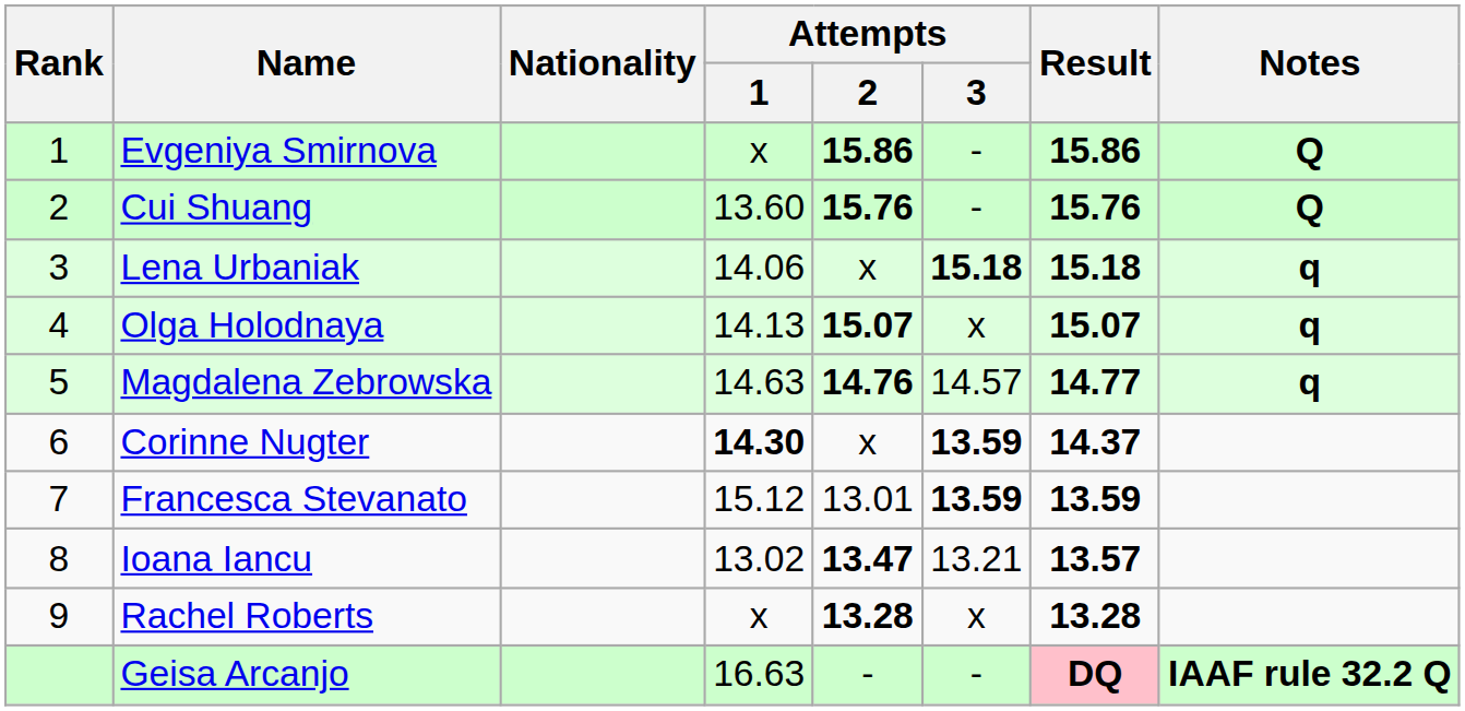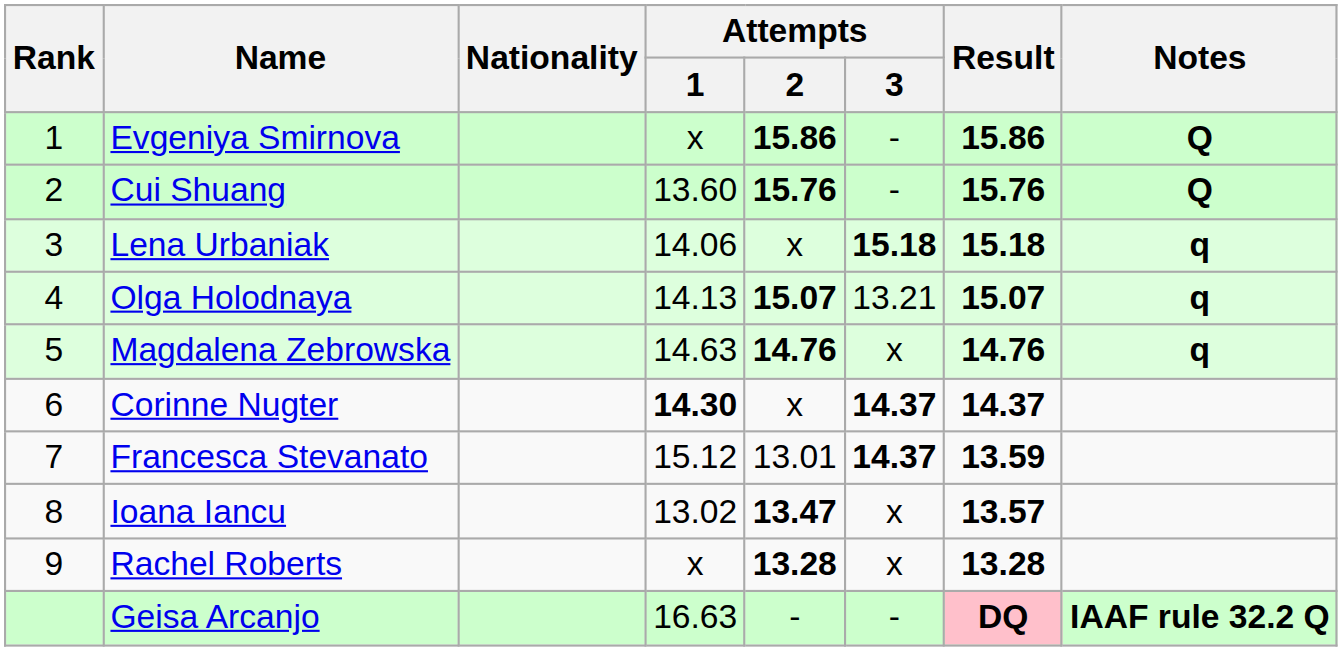 <table class="wikitable sortable" style="text-align:center">
 <tr>
 <th rowspan=2>Rank</th>
 <th rowspan=2>Name</th>
 <th rowspan=2>Nationality</th>
 <th colspan=3>Attempts</th>
 <th rowspan=2>Result</th>
 <th rowspan=2>Notes</th>
 </tr>
 <tr>
 <th>1</th>
 <th>2</th>
 <th>3</th>
 </tr>
 <tr bgcolor=ccffcc>
 <td>1</td>
 <td align=left><a href='#'>Evgeniya Smirnova</a></td>
 <td align=left></td>
 <td>x</td>
 <td><strong>15.86</strong></td>
 <td>-</td>
 <td><strong>15.86</strong></td>
 <td><strong>Q</strong></td>
 </tr>
 <tr bgcolor=ccffcc>
 <td>2</td>
 <td align=left><a href='#'>Cui Shuang</a></td>
 <td align=left></td>
 <td>13.60</td>
 <td><strong>15.76</strong></td>
 <td>-</td>
 <td><strong>15.76</strong></td>
 <td><strong>Q</strong></td>
 </tr>
 <tr bgcolor=ddffdd>
 <td>3</td>
 <td align=left><a href='#'>Lena Urbaniak</a></td>
 <td align=left></td>
 <td>14.06</td>
 <td>x</td>
 <td><strong>15.18</strong></td>
 <td><strong>15.18</strong></td>
 <td><strong>q</strong></td>
 </tr>
 <tr bgcolor=ddffdd>
 <td>4</td>
 <td align=left><a href='#'>Olga Holodnaya</a></td>
 <td align=left></td>
 <td>14.13</td>
 <td><strong>15.07</strong></td>
-<td>x</td>
+<td>13.21</td>
 <td><strong>15.07</strong></td>
 <td><strong>q</strong></td>
 </tr>
 <tr bgcolor=ddffdd>
 <td>5</td>
 <td align=left><a href='#'>Magdalena Zebrowska</a></td>
 <td align=left></td>
 <td>14.63</td>
 <td><strong>14.76</strong></td>
-<td>14.57</td>
-<td><strong>14.77</strong></td>
+<td>x</td>
+<td><strong>14.76</strong></td>
 <td><strong>q</strong></td>
 </tr>
 <tr>
 <td>6</td>
 <td align=left><a href='#'>Corinne Nugter</a></td>
 <td align=left></td>
 <td><strong>14.30</strong></td>
 <td>x</td>
-<td><strong>13.59</strong></td>
+<td><strong>14.37</strong></td>
 <td><strong>14.37</strong></td>
 <td></td>
 </tr>
 <tr>
 <td>7</td>
 <td align=left><a href='#'>Francesca Stevanato</a></td>
 <td align=left></td>
 <td>15.12</td>
 <td>13.01</td>
-<td><strong>13.59</strong></td>
+<td><strong>14.37</strong></td>
 <td><strong>13.59</strong></td>
 <td></td>
 </tr>
 <tr>
 <td>8</td>
 <td align=left><a href='#'>Ioana Iancu</a></td>
 <td align=left></td>
 <td>13.02</td>
 <td><strong>13.47</strong></td>
-<td>13.21</td>
+<td>x</td>
 <td><strong>13.57</strong></td>
 <td></td>
 </tr>
 <tr>
 <td>9</td>
 <td align=left><a href='#'>Rachel Roberts</a></td>
 <td align=left></td>
 <td>x</td>
 <td><strong>13.28</strong></td>
 <td>x</td>
 <td><strong>13.28</strong></td>
 <td></td>
 </tr>
 <tr bgcolor=ccffcc>
 <td></td>
 <td align=left><a href='#'>Geisa Arcanjo</a></td>
 <td align=left></td>
 <td>16.63</td>
 <td>-</td>
 <td>-</td>
 <td bgcolor=pink><strong>DQ</strong></td>
 <td><strong>IAAF rule 32.2 Q</strong></td>
 </tr>
 </table>
